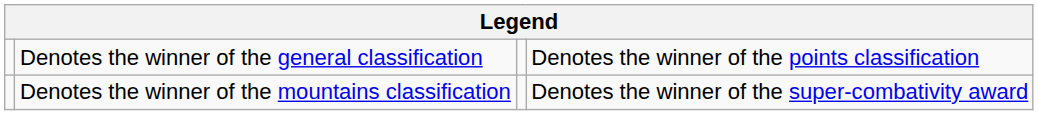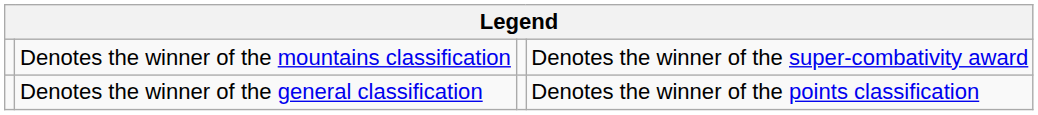 <table class="wikitable">
 <tr>
 <th scope="col" colspan="4">Legend</th>
+</tr>
+<tr>
+<td></td>
+<td>Denotes the winner of the <a href='#'>mountains classification</a></td>
+<td></td>
+<td>Denotes the winner of the <a href='#'>super-combativity award</a></td>
 </tr>
 <tr>
 <td></td>
 <td>Denotes the winner of the <a href='#'>general classification</a></td>
 <td></td>
 <td>Denotes the winner of the <a href='#'>points classification</a></td>
 </tr>
-<tr>
-<td></td>
-<td>Denotes the winner of the <a href='#'>mountains classification</a></td>
-<td></td>
-<td>Denotes the winner of the <a href='#'>super-combativity award</a></td>
-</tr>
 </table>
